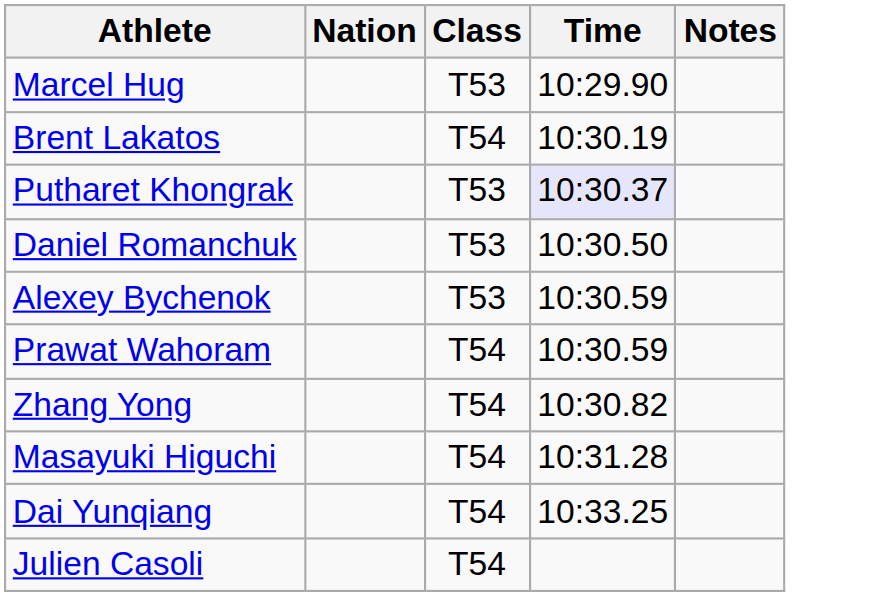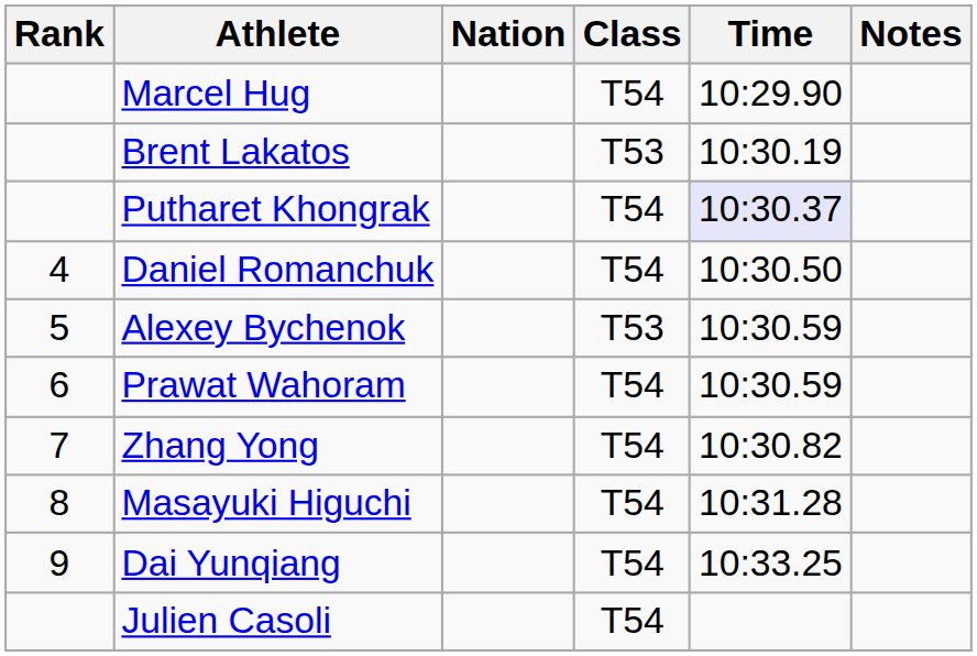 <table class="wikitable sortable" style="text-align:center">
 <tr>
+<th>Rank</th>
 <th>Athlete</th>
 <th>Nation</th>
 <th>Class</th>
 <th>Time</th>
 <th>Notes</th>
 </tr>
 <tr>
+<td></td>
 <td align="left"><a href='#'>Marcel Hug</a></td>
 <td align="left"></td>
-<td>T53</td>
+<td>T54</td>
 <td>10:29.90</td>
 <td></td>
 </tr>
 <tr>
+<td></td>
 <td align="left"><a href='#'>Brent Lakatos</a></td>
 <td align="left"></td>
-<td>T54</td>
+<td>T53</td>
 <td>10:30.19</td>
 <td></td>
 </tr>
 <tr>
+<td></td>
 <td align="left"><a href='#'>Putharet Khongrak</a></td>
 <td align="left"></td>
-<td>T53</td>
+<td>T54</td>
 <td style="background: lavender;">10:30.37</td>
 <td></td>
 </tr>
 <tr>
+<td>4</td>
 <td align="left"><a href='#'>Daniel Romanchuk</a></td>
 <td align="left"></td>
-<td>T53</td>
+<td>T54</td>
 <td>10:30.50</td>
 <td></td>
 </tr>
 <tr>
+<td>5</td>
 <td align="left"><a href='#'>Alexey Bychenok</a></td>
 <td align="left"></td>
 <td>T53</td>
 <td>10:30.59</td>
 <td></td>
 </tr>
 <tr>
+<td>6</td>
 <td align="left"><a href='#'>Prawat Wahoram</a></td>
 <td align="left"></td>
 <td>T54</td>
 <td>10:30.59</td>
 <td></td>
 </tr>
 <tr>
+<td>7</td>
 <td align="left"><a href='#'>Zhang Yong</a></td>
 <td align="left"></td>
 <td>T54</td>
 <td>10:30.82</td>
 <td></td>
 </tr>
 <tr>
+<td>8</td>
 <td align="left"><a href='#'>Masayuki Higuchi</a></td>
 <td align="left"></td>
 <td>T54</td>
 <td>10:31.28</td>
 <td></td>
 </tr>
 <tr>
+<td>9</td>
 <td align="left"><a href='#'>Dai Yunqiang</a></td>
 <td align="left"></td>
 <td>T54</td>
 <td>10:33.25</td>
 <td></td>
 </tr>
 <tr>
+<td></td>
 <td align="left"><a href='#'>Julien Casoli</a></td>
 <td align="left"></td>
 <td>T54</td>
 <td></td>
 <td></td>
 </tr>
 </table>
